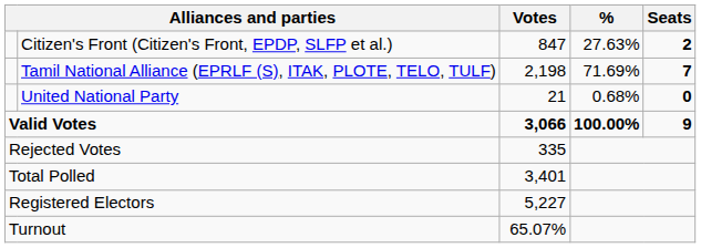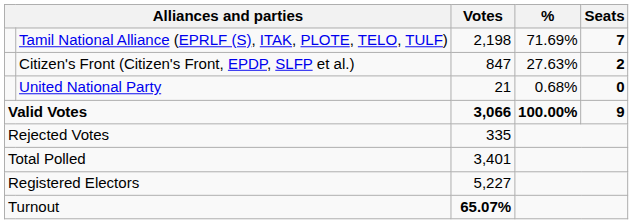 <table class="wikitable" border="1" style="text-align:right;">
 <tr>
 <th valign=bottom align=left colspan=2>Alliances and parties</th>
 <th valign=bottom align=center width="60">Votes</th>
 <th valign=bottom align=center width="50">%</th>
 <th valign=bottom align=center>Seats</th>
 </tr>
 <tr>
 <td bgcolor=> </td>
+<td align=left><a href='#'>Tamil National Alliance</a> (<a href='#'>EPRLF (S)</a>, <a href='#'>ITAK</a>, <a href='#'>PLOTE</a>, <a href='#'>TELO</a>, <a href='#'>TULF</a>)</td>
+<td>2,198</td>
+<td>71.69%</td>
+<td><strong>7</strong></td>
+</tr>
+<tr>
+<td bgcolor=> </td>
 <td align=left>Citizen's Front (Citizen's Front, <a href='#'>EPDP</a>, <a href='#'>SLFP</a> et al.)</td>
 <td>847</td>
 <td>27.63%</td>
 <td><strong>2</strong></td>
-</tr>
-<tr>
-<td bgcolor=> </td>
-<td align=left><a href='#'>Tamil National Alliance</a> (<a href='#'>EPRLF (S)</a>, <a href='#'>ITAK</a>, <a href='#'>PLOTE</a>, <a href='#'>TELO</a>, <a href='#'>TULF</a>)</td>
-<td>2,198</td>
-<td>71.69%</td>
-<td><strong>7</strong></td>
 </tr>
 <tr>
 <td bgcolor=> </td>
 <td align=left><a href='#'>United National Party</a></td>
 <td>21</td>
 <td>0.68%</td>
 <td><strong>0</strong></td>
 </tr>
 <tr>
 <td colspan=2 align=left><strong>Valid Votes</strong></td>
 <td><strong>3,066</strong></td>
 <td><strong>100.00%</strong></td>
 <td><strong>9</strong></td>
 </tr>
 <tr>
 <td colspan=2 align=left>Rejected Votes</td>
 <td>335</td>
 <td colspan=2></td>
 </tr>
 <tr>
 <td colspan=2 align=left>Total Polled</td>
 <td>3,401</td>
 <td colspan=2></td>
 </tr>
 <tr>
 <td colspan=2 align=left>Registered Electors</td>
 <td>5,227</td>
 <td colspan=2></td>
 </tr>
 <tr>
 <td colspan=2 align=left>Turnout</td>
-<td>65.07%</td>
+<td><strong>65.07%</strong></td>
 <td colspan=2></td>
 </tr>
 </table>
